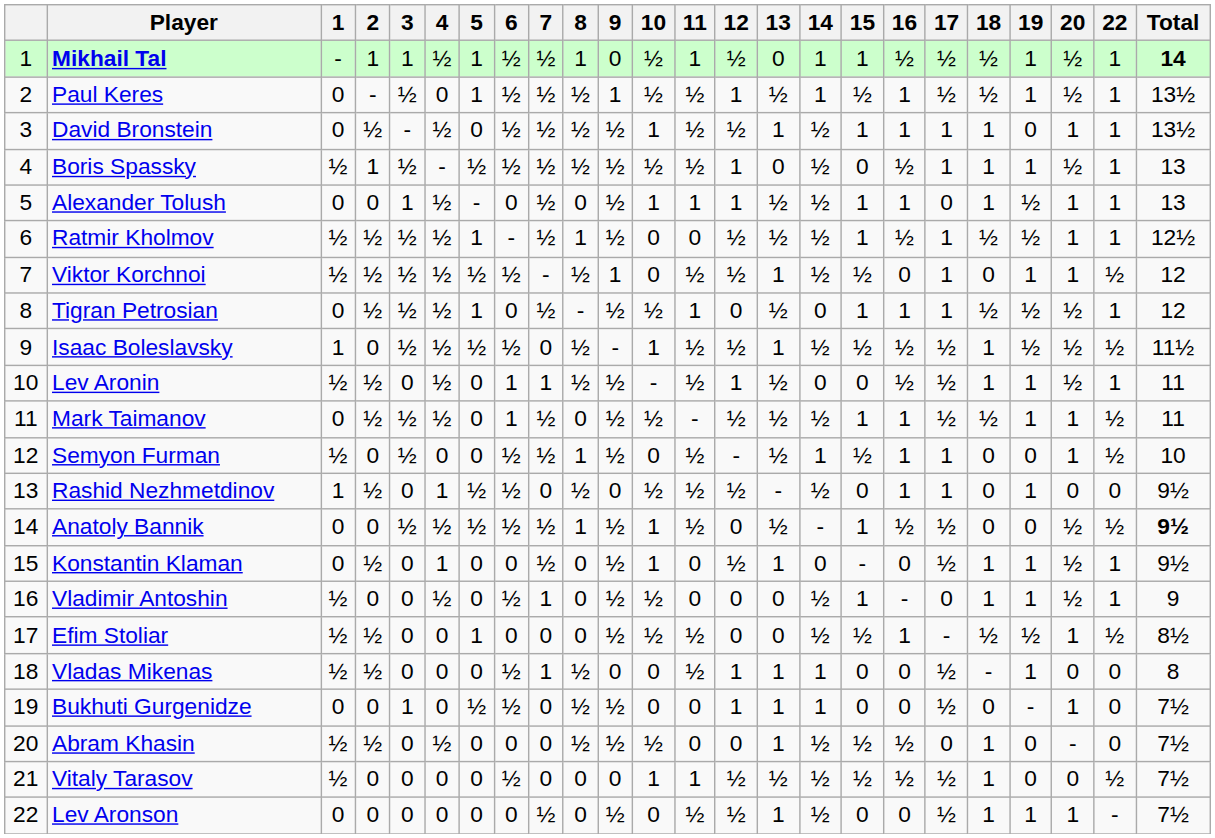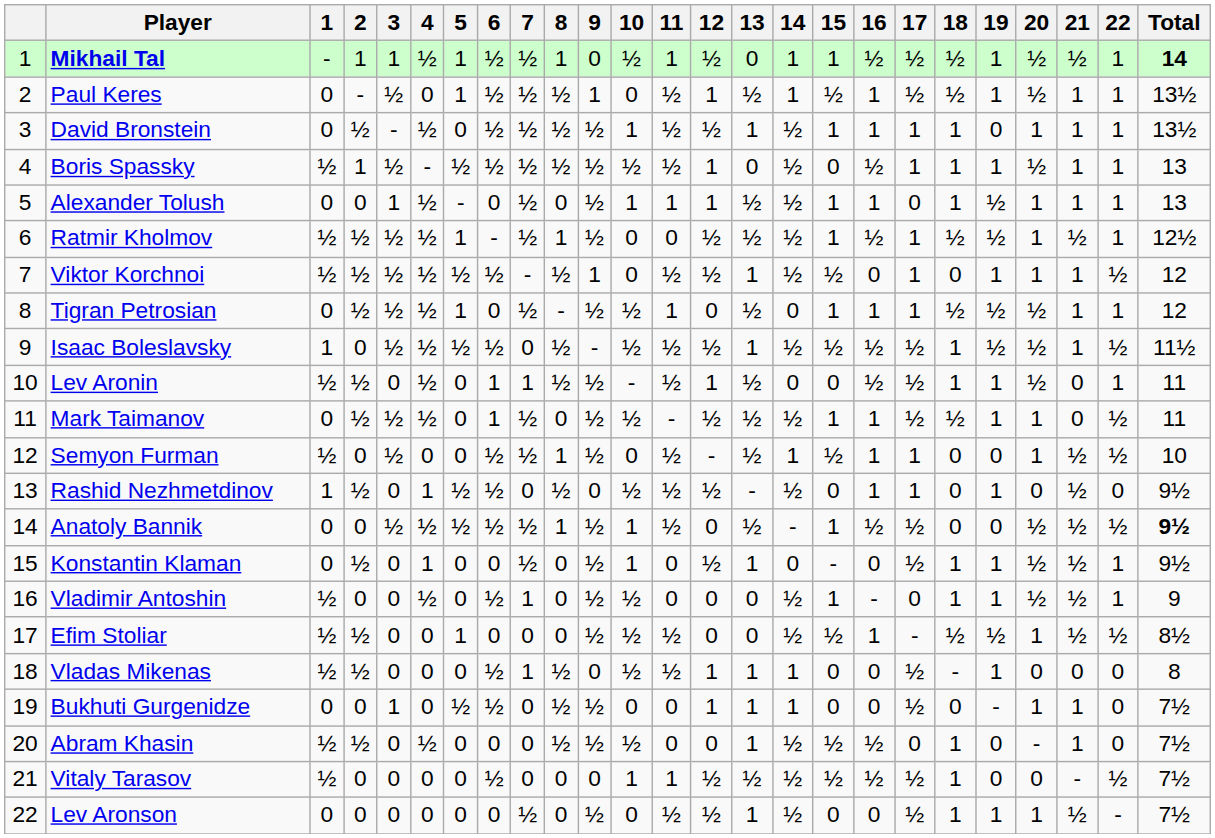 <table class="wikitable" border="1" width="850px">
 <tr>
 <th></th>
 <th>Player</th>
 <th>1</th>
 <th>2</th>
 <th>3</th>
 <th>4</th>
 <th>5</th>
 <th>6</th>
 <th>7</th>
 <th>8</th>
 <th>9</th>
 <th>10</th>
 <th>11</th>
 <th>12</th>
 <th>13</th>
 <th>14</th>
 <th>15</th>
 <th>16</th>
 <th>17</th>
 <th>18</th>
 <th>19</th>
 <th>20</th>
+<th>21</th>
 <th>22</th>
 <th>Total</th>
 </tr>
 <tr align=center style="background:#ccffcc;">
 <td>1</td>
 <td align=left> <strong><a href='#'>Mikhail Tal</a></strong></td>
 <td>-</td>
 <td>1</td>
 <td>1</td>
 <td>½</td>
 <td>1</td>
 <td>½</td>
 <td>½</td>
 <td>1</td>
 <td>0</td>
 <td>½</td>
 <td>1</td>
 <td>½</td>
 <td>0</td>
 <td>1</td>
 <td>1</td>
 <td>½</td>
 <td>½</td>
 <td>½</td>
 <td>1</td>
 <td>½</td>
+<td>½</td>
 <td>1</td>
 <td align=center><strong>14</strong></td>
 </tr>
 <tr align=center>
 <td>2</td>
 <td align=left> <a href='#'>Paul Keres</a></td>
 <td>0</td>
 <td>-</td>
 <td>½</td>
 <td>0</td>
 <td>1</td>
 <td>½</td>
 <td>½</td>
 <td>½</td>
 <td>1</td>
-<td>½</td>
+<td>0</td>
 <td>½</td>
 <td>1</td>
 <td>½</td>
 <td>1</td>
 <td>½</td>
 <td>1</td>
 <td>½</td>
 <td>½</td>
 <td>1</td>
 <td>½</td>
+<td>1</td>
 <td>1</td>
 <td align=center>13½</td>
 </tr>
 <tr align=center>
 <td>3</td>
 <td align=left> <a href='#'>David Bronstein</a></td>
 <td>0</td>
 <td>½</td>
 <td>-</td>
 <td>½</td>
 <td>0</td>
 <td>½</td>
 <td>½</td>
 <td>½</td>
 <td>½</td>
 <td>1</td>
 <td>½</td>
 <td>½</td>
 <td>1</td>
 <td>½</td>
 <td>1</td>
 <td>1</td>
 <td>1</td>
 <td>1</td>
 <td>0</td>
+<td>1</td>
 <td>1</td>
 <td>1</td>
 <td align=center>13½</td>
 </tr>
 <tr align=center>
 <td>4</td>
 <td align=left> <a href='#'>Boris Spassky</a></td>
 <td>½</td>
 <td>1</td>
 <td>½</td>
 <td>-</td>
 <td>½</td>
 <td>½</td>
 <td>½</td>
 <td>½</td>
 <td>½</td>
 <td>½</td>
 <td>½</td>
 <td>1</td>
 <td>0</td>
 <td>½</td>
 <td>0</td>
 <td>½</td>
 <td>1</td>
 <td>1</td>
 <td>1</td>
 <td>½</td>
 <td>1</td>
+<td>1</td>
 <td align=center>13</td>
 </tr>
 <tr align=center>
 <td>5</td>
 <td align=left> <a href='#'>Alexander Tolush</a></td>
 <td>0</td>
 <td>0</td>
 <td>1</td>
 <td>½</td>
 <td>-</td>
 <td>0</td>
 <td>½</td>
 <td>0</td>
 <td>½</td>
 <td>1</td>
 <td>1</td>
 <td>1</td>
 <td>½</td>
 <td>½</td>
 <td>1</td>
 <td>1</td>
 <td>0</td>
 <td>1</td>
 <td>½</td>
+<td>1</td>
 <td>1</td>
 <td>1</td>
 <td align=center>13</td>
 </tr>
 <tr align=center>
 <td>6</td>
 <td align=left> <a href='#'>Ratmir Kholmov</a></td>
 <td>½</td>
 <td>½</td>
 <td>½</td>
 <td>½</td>
 <td>1</td>
 <td>-</td>
 <td>½</td>
 <td>1</td>
 <td>½</td>
 <td>0</td>
 <td>0</td>
 <td>½</td>
 <td>½</td>
 <td>½</td>
 <td>1</td>
 <td>½</td>
 <td>1</td>
 <td>½</td>
 <td>½</td>
 <td>1</td>
+<td>½</td>
 <td>1</td>
 <td align=center>12½</td>
 </tr>
 <tr align=center>
 <td>7</td>
 <td align=left> <a href='#'>Viktor Korchnoi</a></td>
 <td>½</td>
 <td>½</td>
 <td>½</td>
 <td>½</td>
 <td>½</td>
 <td>½</td>
 <td>-</td>
 <td>½</td>
 <td>1</td>
 <td>0</td>
 <td>½</td>
 <td>½</td>
 <td>1</td>
 <td>½</td>
 <td>½</td>
 <td>0</td>
 <td>1</td>
 <td>0</td>
+<td>1</td>
 <td>1</td>
 <td>1</td>
 <td>½</td>
 <td align=center>12</td>
 </tr>
 <tr align=center>
 <td>8</td>
 <td align=left> <a href='#'>Tigran Petrosian</a></td>
 <td>0</td>
 <td>½</td>
 <td>½</td>
 <td>½</td>
 <td>1</td>
 <td>0</td>
 <td>½</td>
 <td>-</td>
 <td>½</td>
 <td>½</td>
 <td>1</td>
 <td>0</td>
 <td>½</td>
 <td>0</td>
 <td>1</td>
 <td>1</td>
 <td>1</td>
 <td>½</td>
 <td>½</td>
 <td>½</td>
 <td>1</td>
+<td>1</td>
 <td align=center>12</td>
 </tr>
 <tr align=center>
 <td>9</td>
 <td align=left> <a href='#'>Isaac Boleslavsky</a></td>
 <td>1</td>
 <td>0</td>
 <td>½</td>
 <td>½</td>
 <td>½</td>
 <td>½</td>
 <td>0</td>
 <td>½</td>
 <td>-</td>
-<td>1</td>
+<td>½</td>
 <td>½</td>
 <td>½</td>
 <td>1</td>
 <td>½</td>
 <td>½</td>
 <td>½</td>
 <td>½</td>
 <td>1</td>
 <td>½</td>
 <td>½</td>
+<td>1</td>
 <td>½</td>
 <td align=center>11½</td>
 </tr>
 <tr align=center>
 <td>10</td>
 <td align=left> <a href='#'>Lev Aronin</a></td>
 <td>½</td>
 <td>½</td>
 <td>0</td>
 <td>½</td>
 <td>0</td>
 <td>1</td>
 <td>1</td>
 <td>½</td>
 <td>½</td>
 <td>-</td>
 <td>½</td>
 <td>1</td>
 <td>½</td>
 <td>0</td>
 <td>0</td>
 <td>½</td>
 <td>½</td>
 <td>1</td>
 <td>1</td>
 <td>½</td>
+<td>0</td>
 <td>1</td>
 <td align=center>11</td>
 </tr>
 <tr align=center>
 <td>11</td>
 <td align=left> <a href='#'>Mark Taimanov</a></td>
 <td>0</td>
 <td>½</td>
 <td>½</td>
 <td>½</td>
 <td>0</td>
 <td>1</td>
 <td>½</td>
 <td>0</td>
 <td>½</td>
 <td>½</td>
 <td>-</td>
 <td>½</td>
 <td>½</td>
 <td>½</td>
 <td>1</td>
 <td>1</td>
 <td>½</td>
 <td>½</td>
 <td>1</td>
 <td>1</td>
+<td>0</td>
 <td>½</td>
 <td align=center>11</td>
 </tr>
 <tr align=center>
 <td>12</td>
 <td align=left> <a href='#'>Semyon Furman</a></td>
 <td>½</td>
 <td>0</td>
 <td>½</td>
 <td>0</td>
 <td>0</td>
 <td>½</td>
 <td>½</td>
 <td>1</td>
 <td>½</td>
 <td>0</td>
 <td>½</td>
 <td>-</td>
 <td>½</td>
 <td>1</td>
 <td>½</td>
 <td>1</td>
 <td>1</td>
 <td>0</td>
 <td>0</td>
 <td>1</td>
 <td>½</td>
+<td>½</td>
 <td align=center>10</td>
 </tr>
 <tr align=center>
 <td>13</td>
 <td align=left> <a href='#'>Rashid Nezhmetdinov</a></td>
 <td>1</td>
 <td>½</td>
 <td>0</td>
 <td>1</td>
 <td>½</td>
 <td>½</td>
 <td>0</td>
 <td>½</td>
 <td>0</td>
 <td>½</td>
 <td>½</td>
 <td>½</td>
 <td>-</td>
 <td>½</td>
 <td>0</td>
 <td>1</td>
 <td>1</td>
 <td>0</td>
 <td>1</td>
 <td>0</td>
+<td>½</td>
 <td>0</td>
 <td align=center>9½</td>
 </tr>
 <tr align=center>
 <td>14</td>
 <td align=left> <a href='#'>Anatoly Bannik</a></td>
 <td>0</td>
 <td>0</td>
 <td>½</td>
 <td>½</td>
 <td>½</td>
 <td>½</td>
 <td>½</td>
 <td>1</td>
 <td>½</td>
 <td>1</td>
 <td>½</td>
 <td>0</td>
 <td>½</td>
 <td>-</td>
 <td>1</td>
 <td>½</td>
 <td>½</td>
 <td>0</td>
 <td>0</td>
 <td>½</td>
 <td>½</td>
+<td>½</td>
 <td align=center><strong>9½</strong></td>
 </tr>
 <tr align=center>
 <td>15</td>
 <td align=left> <a href='#'>Konstantin Klaman</a></td>
 <td>0</td>
 <td>½</td>
 <td>0</td>
 <td>1</td>
 <td>0</td>
 <td>0</td>
 <td>½</td>
 <td>0</td>
 <td>½</td>
 <td>1</td>
 <td>0</td>
 <td>½</td>
 <td>1</td>
 <td>0</td>
 <td>-</td>
 <td>0</td>
 <td>½</td>
 <td>1</td>
 <td>1</td>
+<td>½</td>
 <td>½</td>
 <td>1</td>
 <td align=center>9½</td>
 </tr>
 <tr align=center>
 <td>16</td>
 <td align=left> <a href='#'>Vladimir Antoshin</a></td>
 <td>½</td>
 <td>0</td>
 <td>0</td>
 <td>½</td>
 <td>0</td>
 <td>½</td>
 <td>1</td>
 <td>0</td>
 <td>½</td>
 <td>½</td>
 <td>0</td>
 <td>0</td>
 <td>0</td>
 <td>½</td>
 <td>1</td>
 <td>-</td>
 <td>0</td>
 <td>1</td>
 <td>1</td>
+<td>½</td>
 <td>½</td>
 <td>1</td>
 <td align=center>9</td>
 </tr>
 <tr align=center>
 <td>17</td>
 <td align=left> <a href='#'>Efim Stoliar</a></td>
 <td>½</td>
 <td>½</td>
 <td>0</td>
 <td>0</td>
 <td>1</td>
 <td>0</td>
 <td>0</td>
 <td>0</td>
 <td>½</td>
 <td>½</td>
 <td>½</td>
 <td>0</td>
 <td>0</td>
 <td>½</td>
 <td>½</td>
 <td>1</td>
 <td>-</td>
 <td>½</td>
 <td>½</td>
 <td>1</td>
 <td>½</td>
+<td>½</td>
 <td align=center>8½</td>
 </tr>
 <tr align=center>
 <td>18</td>
 <td align=left> <a href='#'>Vladas Mikenas</a></td>
 <td>½</td>
 <td>½</td>
 <td>0</td>
 <td>0</td>
 <td>0</td>
 <td>½</td>
 <td>1</td>
 <td>½</td>
 <td>0</td>
-<td>0</td>
+<td>½</td>
 <td>½</td>
 <td>1</td>
 <td>1</td>
 <td>1</td>
 <td>0</td>
 <td>0</td>
 <td>½</td>
 <td>-</td>
 <td>1</td>
+<td>0</td>
 <td>0</td>
 <td>0</td>
 <td align=center>8</td>
 </tr>
 <tr align=center>
 <td>19</td>
 <td align=left> <a href='#'>Bukhuti Gurgenidze</a></td>
 <td>0</td>
 <td>0</td>
 <td>1</td>
 <td>0</td>
 <td>½</td>
 <td>½</td>
 <td>0</td>
 <td>½</td>
 <td>½</td>
 <td>0</td>
 <td>0</td>
 <td>1</td>
 <td>1</td>
 <td>1</td>
 <td>0</td>
 <td>0</td>
 <td>½</td>
 <td>0</td>
 <td>-</td>
 <td>1</td>
+<td>1</td>
 <td>0</td>
 <td align=center>7½</td>
 </tr>
 <tr align=center>
 <td>20</td>
 <td align=left> <a href='#'>Abram Khasin</a></td>
 <td>½</td>
 <td>½</td>
 <td>0</td>
 <td>½</td>
 <td>0</td>
 <td>0</td>
 <td>0</td>
 <td>½</td>
 <td>½</td>
 <td>½</td>
 <td>0</td>
 <td>0</td>
 <td>1</td>
 <td>½</td>
 <td>½</td>
 <td>½</td>
 <td>0</td>
 <td>1</td>
 <td>0</td>
 <td>-</td>
+<td>1</td>
 <td>0</td>
 <td align=center>7½</td>
 </tr>
 <tr align=center>
 <td>21</td>
 <td align=left> <a href='#'>Vitaly Tarasov</a></td>
 <td>½</td>
 <td>0</td>
 <td>0</td>
 <td>0</td>
 <td>0</td>
 <td>½</td>
 <td>0</td>
 <td>0</td>
 <td>0</td>
 <td>1</td>
 <td>1</td>
 <td>½</td>
 <td>½</td>
 <td>½</td>
 <td>½</td>
 <td>½</td>
 <td>½</td>
 <td>1</td>
 <td>0</td>
 <td>0</td>
+<td>-</td>
 <td>½</td>
 <td align=center>7½</td>
 </tr>
 <tr align=center>
 <td>22</td>
 <td align=left> <a href='#'>Lev Aronson</a></td>
 <td>0</td>
 <td>0</td>
 <td>0</td>
 <td>0</td>
 <td>0</td>
 <td>0</td>
 <td>½</td>
 <td>0</td>
 <td>½</td>
 <td>0</td>
 <td>½</td>
 <td>½</td>
 <td>1</td>
 <td>½</td>
 <td>0</td>
 <td>0</td>
 <td>½</td>
 <td>1</td>
 <td>1</td>
 <td>1</td>
+<td>½</td>
 <td>-</td>
 <td align=center>7½</td>
 </tr>
 </table>
